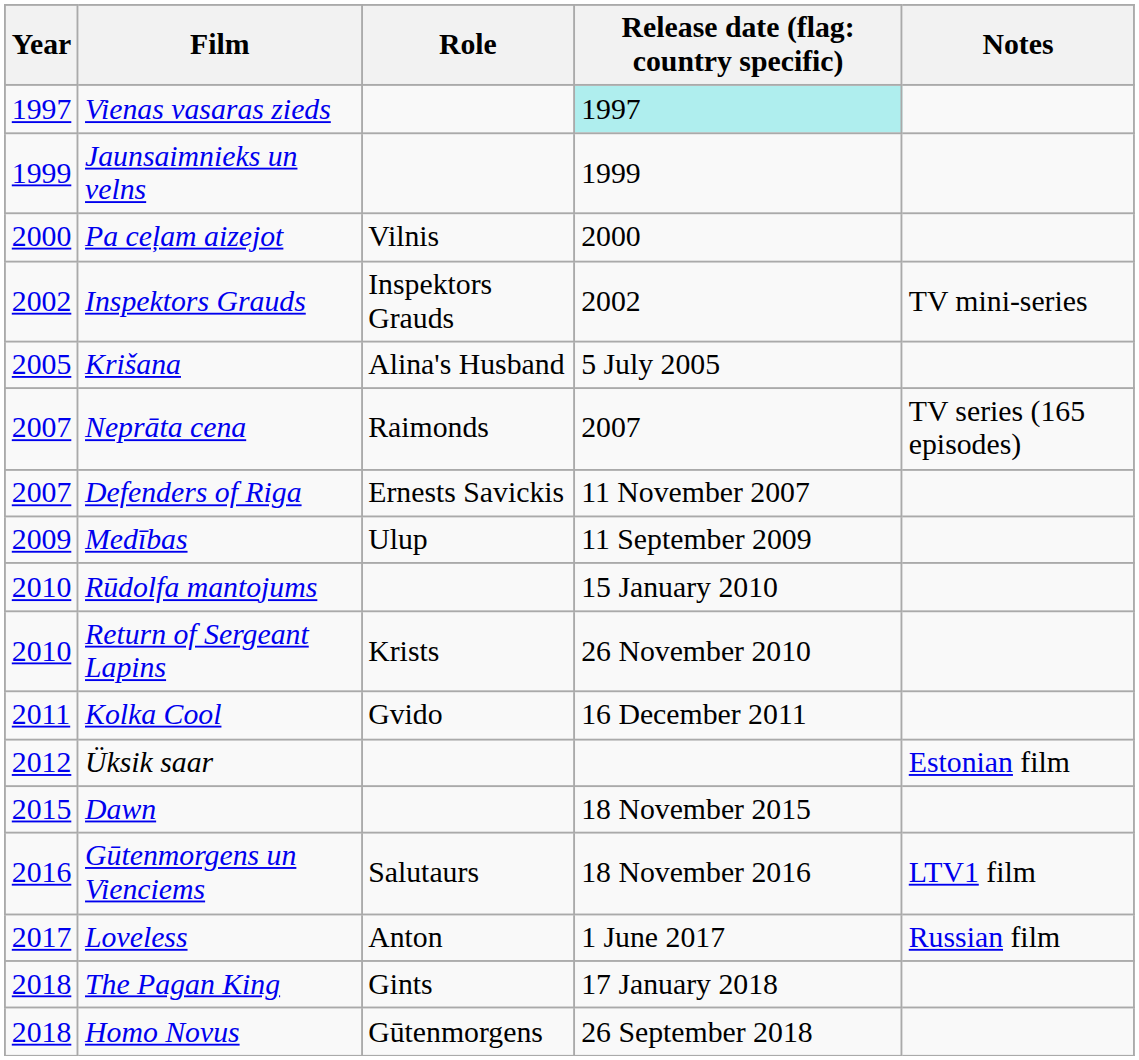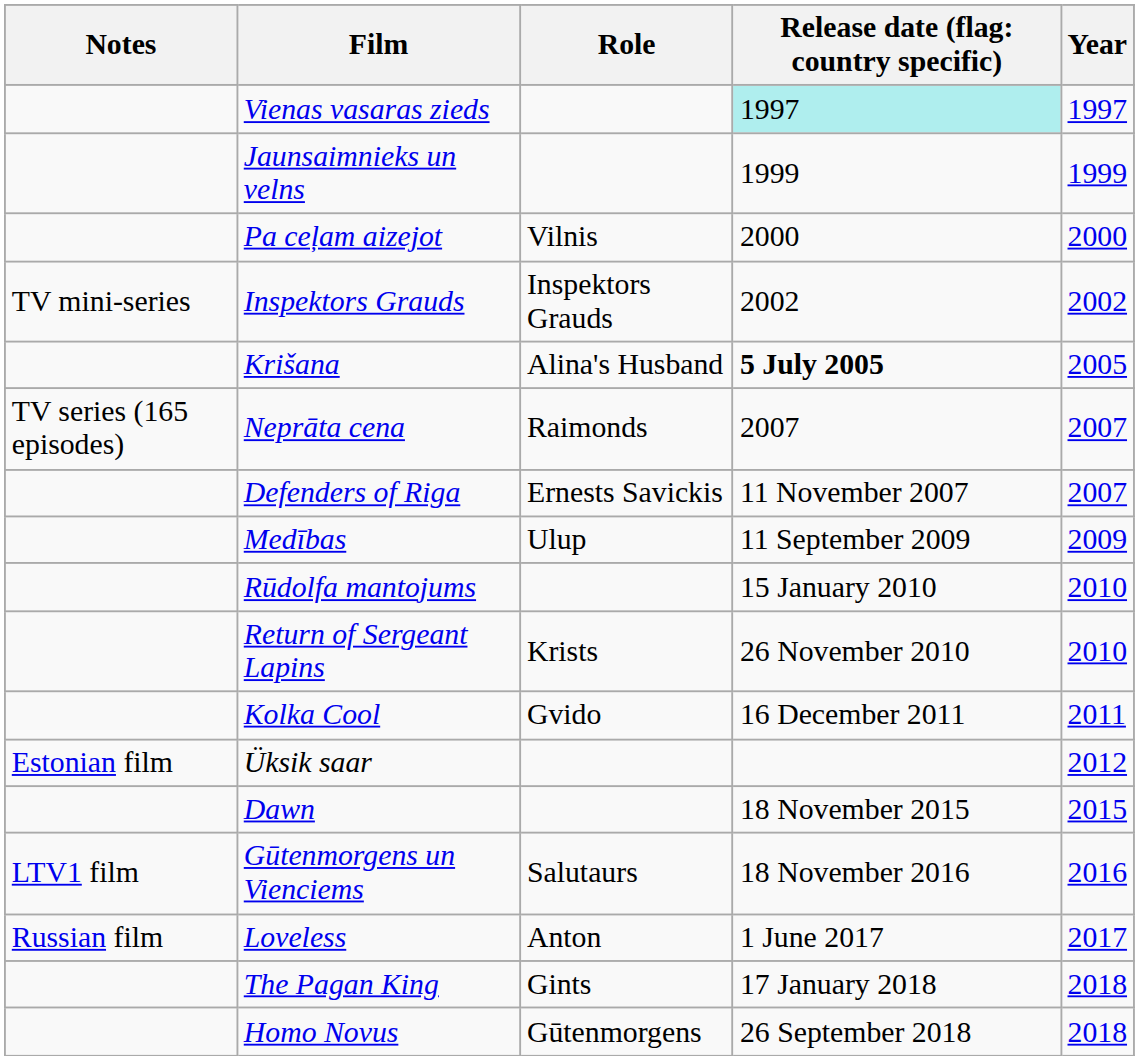 <table class="wikitable">
 <tr>
-<th>Year</th>
+<th>Notes</th>
 <th>Film</th>
 <th>Role</th>
 <th>Release date (flag: country specific)</th>
-<th>Notes</th>
+<th>Year</th>
 </tr>
 <tr>
-<td rowspan="1"><a href='#'>1997</a></td>
+<td></td>
 <td><em><a href='#'>Vienas vasaras zieds</a></em></td>
 <td></td>
 <td style="background: paleturquoise;">1997</td>
-<td></td>
+<td rowspan="1"><a href='#'>1997</a></td>
 </tr>
 <tr>
-<td rowspan="1"><a href='#'>1999</a></td>
+<td></td>
 <td><em><a href='#'>Jaunsaimnieks un velns</a></em></td>
 <td></td>
 <td>1999</td>
-<td></td>
+<td rowspan="1"><a href='#'>1999</a></td>
 </tr>
 <tr>
-<td rowspan="1"><a href='#'>2000</a></td>
+<td></td>
 <td><em><a href='#'>Pa ceļam aizejot</a></em></td>
 <td>Vilnis</td>
 <td>2000</td>
-<td></td>
+<td rowspan="1"><a href='#'>2000</a></td>
 </tr>
 <tr>
-<td rowspan="1"><a href='#'>2002</a></td>
+<td>TV mini-series</td>
 <td><em><a href='#'>Inspektors Grauds</a></em></td>
 <td>Inspektors Grauds</td>
 <td>2002</td>
-<td>TV mini-series</td>
+<td rowspan="1"><a href='#'>2002</a></td>
 </tr>
 <tr>
-<td rowspan="1"><a href='#'>2005</a></td>
+<td></td>
 <td><em><a href='#'>Krišana</a></em></td>
 <td>Alina's Husband</td>
-<td>5 July 2005</td>
-<td></td>
+<td><strong>5 July 2005</strong></td>
+<td rowspan="1"><a href='#'>2005</a></td>
 </tr>
 <tr>
-<td rowspan="1"><a href='#'>2007</a></td>
+<td>TV series (165 episodes)</td>
 <td><em><a href='#'>Neprāta cena</a></em></td>
 <td>Raimonds</td>
 <td>2007</td>
-<td>TV series (165 episodes)</td>
+<td rowspan="1"><a href='#'>2007</a></td>
 </tr>
 <tr>
-<td rowspan="1"><a href='#'>2007</a></td>
+<td></td>
 <td><em><a href='#'>Defenders of Riga</a></em></td>
 <td>Ernests Savickis</td>
 <td>11 November 2007</td>
-<td></td>
+<td rowspan="1"><a href='#'>2007</a></td>
 </tr>
 <tr>
-<td rowspan="1"><a href='#'>2009</a></td>
+<td></td>
 <td><em><a href='#'>Medības</a></em></td>
 <td>Ulup</td>
 <td>11 September 2009</td>
-<td></td>
+<td rowspan="1"><a href='#'>2009</a></td>
 </tr>
 <tr>
-<td rowspan="1"><a href='#'>2010</a></td>
+<td></td>
 <td><em><a href='#'>Rūdolfa mantojums</a></em></td>
 <td></td>
 <td>15 January 2010</td>
-<td></td>
+<td rowspan="1"><a href='#'>2010</a></td>
 </tr>
 <tr>
-<td rowspan="1"><a href='#'>2010</a></td>
+<td></td>
 <td><em><a href='#'>Return of Sergeant Lapins</a></em></td>
 <td>Krists</td>
 <td>26 November 2010</td>
-<td></td>
+<td rowspan="1"><a href='#'>2010</a></td>
 </tr>
 <tr>
-<td rowspan="1"><a href='#'>2011</a></td>
+<td></td>
 <td><em><a href='#'>Kolka Cool</a></em></td>
 <td>Gvido</td>
 <td>16 December 2011</td>
-<td></td>
+<td rowspan="1"><a href='#'>2011</a></td>
 </tr>
 <tr>
-<td rowspan="1"><a href='#'>2012</a></td>
+<td><a href='#'>Estonian</a> film</td>
 <td><em>Üksik saar</em></td>
 <td></td>
 <td></td>
-<td><a href='#'>Estonian</a> film</td>
+<td rowspan="1"><a href='#'>2012</a></td>
 </tr>
 <tr>
-<td rowspan="1"><a href='#'>2015</a></td>
+<td></td>
 <td><em><a href='#'>Dawn</a></em></td>
 <td></td>
 <td>18 November 2015</td>
-<td></td>
+<td rowspan="1"><a href='#'>2015</a></td>
 </tr>
 <tr>
-<td rowspan="1"><a href='#'>2016</a></td>
+<td><a href='#'>LTV1</a> film</td>
 <td><em><a href='#'>Gūtenmorgens un Vienciems</a></em></td>
 <td>Salutaurs</td>
 <td>18 November 2016</td>
-<td><a href='#'>LTV1</a> film</td>
+<td rowspan="1"><a href='#'>2016</a></td>
 </tr>
 <tr>
-<td rowspan="1"><a href='#'>2017</a></td>
+<td><a href='#'>Russian</a> film</td>
 <td><em><a href='#'>Loveless</a></em></td>
 <td>Anton</td>
 <td>1 June 2017</td>
-<td><a href='#'>Russian</a> film</td>
+<td rowspan="1"><a href='#'>2017</a></td>
 </tr>
 <tr>
-<td rowspan="1"><a href='#'>2018</a></td>
+<td></td>
 <td><em><a href='#'>The Pagan King</a></em></td>
 <td>Gints</td>
 <td>17 January 2018</td>
-<td></td>
+<td rowspan="1"><a href='#'>2018</a></td>
 </tr>
 <tr>
-<td rowspan="1"><a href='#'>2018</a></td>
+<td></td>
 <td><em><a href='#'>Homo Novus</a></em></td>
 <td>Gūtenmorgens</td>
 <td>26 September 2018</td>
-<td></td>
+<td rowspan="1"><a href='#'>2018</a></td>
 </tr>
 </table>
